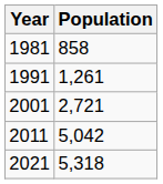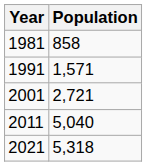 <table class=wikitable>
 <tr>
 <th>Year</th>
 <th>Population</th>
 </tr>
 <tr>
 <td>1981</td>
 <td>858</td>
 </tr>
 <tr>
 <td>1991</td>
-<td>1,261</td>
+<td>1,571</td>
 </tr>
 <tr>
 <td>2001</td>
 <td>2,721</td>
 </tr>
 <tr>
 <td>2011</td>
-<td>5,042</td>
+<td>5,040</td>
 </tr>
 <tr>
 <td>2021</td>
 <td>5,318</td>
 </tr>
 </table>
